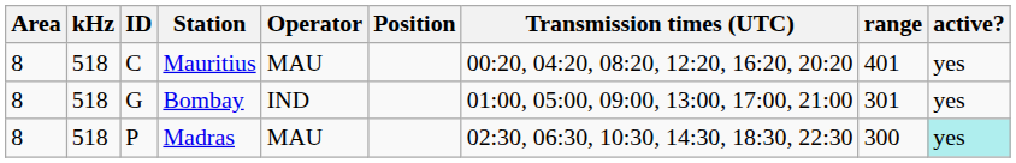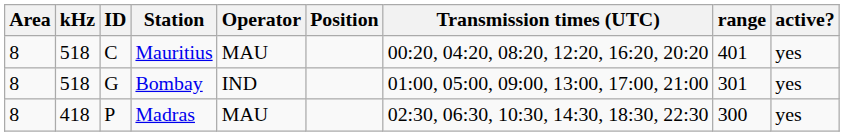 <table class="wikitable sortable">
 <tr class="hintergrundfarbe5">
 <th>Area</th>
 <th>kHz</th>
 <th>ID</th>
 <th>Station</th>
 <th>Operator</th>
 <th>Position</th>
 <th class="unsortable">Transmission times (UTC)</th>
 <th>range</th>
 <th>active?</th>
 </tr>
 <tr>
 <td>8</td>
 <td>518</td>
 <td>C</td>
 <td><a href='#'>Mauritius</a></td>
 <td>MAU</td>
 <td></td>
 <td>00:20, 04:20, 08:20, 12:20, 16:20, 20:20</td>
 <td>401</td>
 <td>yes</td>
 </tr>
 <tr>
 <td>8</td>
 <td>518</td>
 <td>G</td>
 <td><a href='#'>Bombay</a></td>
 <td>IND</td>
 <td></td>
 <td>01:00, 05:00, 09:00, 13:00, 17:00, 21:00</td>
 <td>301</td>
 <td>yes</td>
 </tr>
 <tr>
 <td>8</td>
-<td>518</td>
+<td>418</td>
 <td>P</td>
 <td><a href='#'>Madras</a></td>
 <td>MAU</td>
 <td></td>
 <td>02:30, 06:30, 10:30, 14:30, 18:30, 22:30</td>
 <td>300</td>
-<td style="background: paleturquoise;">yes</td>
+<td>yes</td>
 </tr>
 </table>
